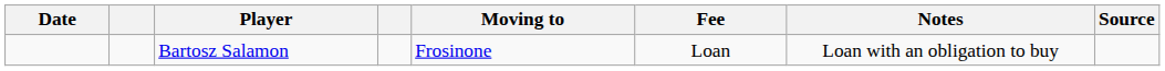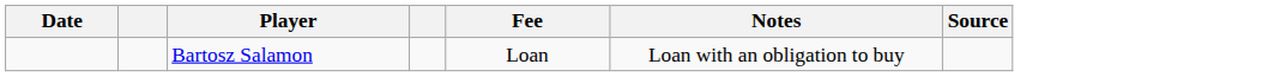 <table class="wikitable sortable">
 <tr>
 <th style="width:80px;">Date</th>
 <th style="width:30px;"></th>
 <th style="width:180px;">Player</th>
 <th style="width:20px;"></th>
-<th style="width:180px;">Moving to</th>
 <th style="width:120px;" class="unsortable">Fee</th>
 <th style="width:250px;" class="unsortable">Notes</th>
 <th style="width:20px;">Source</th>
 </tr>
 <tr>
 <td></td>
 <td align=center></td>
 <td> <a href='#'>Bartosz Salamon</a></td>
 <td align=center></td>
-<td> <a href='#'>Frosinone</a></td>
 <td align=center>Loan</td>
 <td align=center>Loan with an obligation to buy</td>
 <td></td>
 </tr>
 </table>
